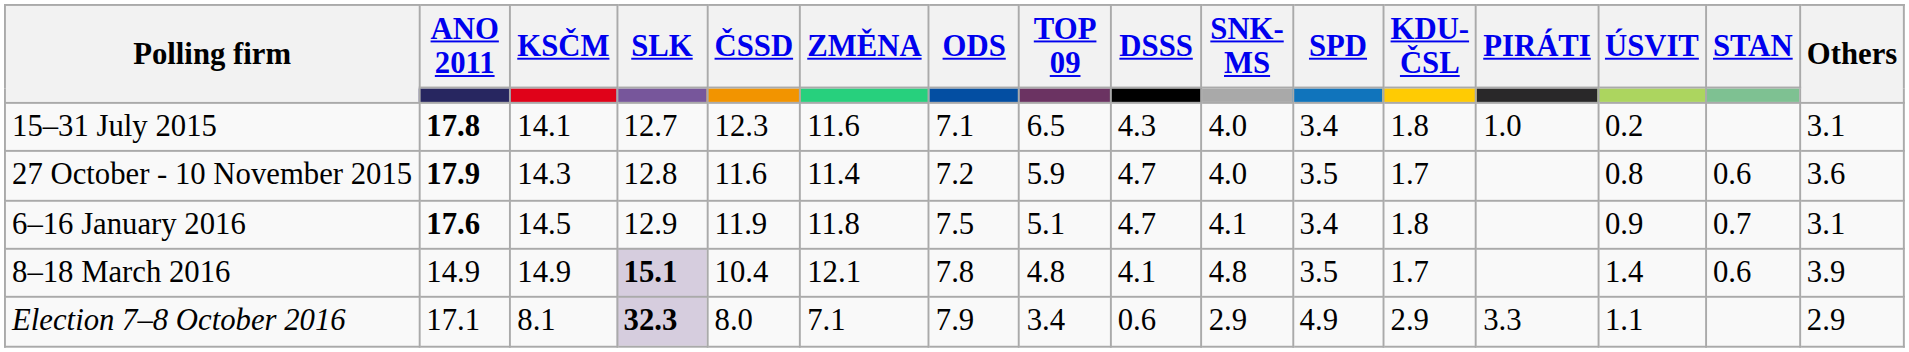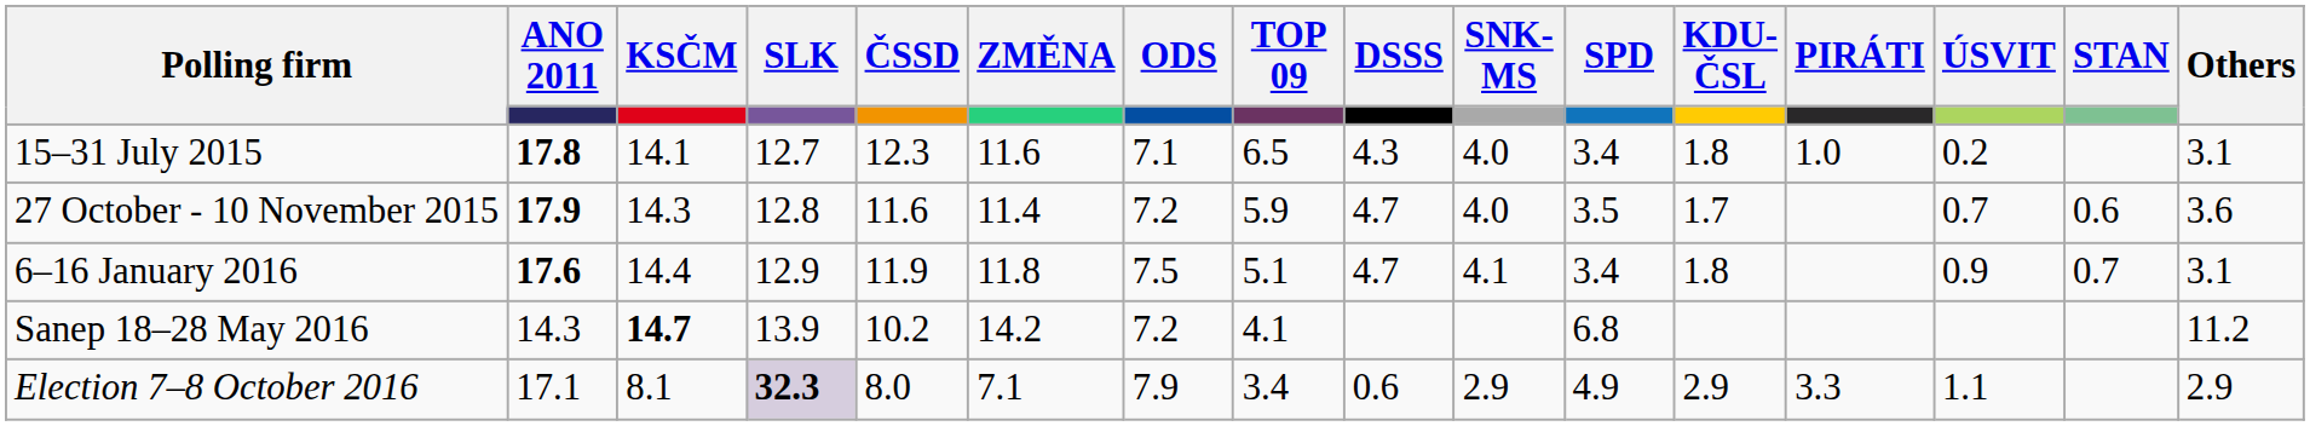 <table class="wikitable">
 <tr>
 <th rowspan="2">Polling firm</th>
 <th><a href='#'>ANO 2011</a></th>
 <th><a href='#'>KSČM</a></th>
 <th><a href='#'>SLK</a></th>
 <th><a href='#'>ČSSD</a></th>
 <th><a href='#'>ZMĚNA</a></th>
 <th><a href='#'>ODS</a></th>
 <th><a href='#'>TOP 09</a></th>
 <th><a href='#'>DSSS</a></th>
 <th><a href='#'>SNK-MS</a></th>
 <th><a href='#'>SPD</a></th>
 <th><a href='#'>KDU-ČSL</a></th>
 <th><a href='#'>PIRÁTI</a></th>
 <th><a href='#'>ÚSVIT</a></th>
 <th><a href='#'>STAN</a></th>
 <th rowspan="2">Others</th>
 </tr>
 <tr>
 <th style="background:#272660; width:40px;"></th>
 <th style="background:#E00219; width:40px;"></th>
 <th style="background:#77569B; width:40px;"></th>
 <th style="background:#F29400; width:40px;"></th>
 <th style="background:#27D07D; width:40px;"></th>
 <th style="background:#034EA2; width:40px;"></th>
 <th style="background:#6b3362; width:40px;"></th>
 <th style="background:#000000; width:40px;"></th>
 <th style="background:#A9A9A9; width:40px;"></th>
 <th style="background:#1074BC; width:40px;"></th>
 <th style="background:#FFCB03; width:40px;"></th>
 <th style="background:#292829; width:40px;"></th>
 <th style="background:#ACD55F; width:40px;"></th>
 <th style="background:#7ec192; width:40px;"></th>
 </tr>
 <tr>
 <td> 15–31 July 2015</td>
 <td><strong>17.8</strong></td>
 <td>14.1</td>
 <td>12.7</td>
 <td>12.3</td>
 <td>11.6</td>
 <td>7.1</td>
 <td>6.5</td>
 <td>4.3</td>
 <td>4.0</td>
 <td>3.4</td>
 <td>1.8</td>
 <td>1.0</td>
 <td>0.2</td>
 <td></td>
 <td>3.1</td>
 </tr>
 <tr>
 <td> 27  October - 10 November 2015</td>
 <td><strong>17.9</strong></td>
 <td>14.3</td>
 <td>12.8</td>
 <td>11.6</td>
 <td>11.4</td>
 <td>7.2</td>
 <td>5.9</td>
 <td>4.7</td>
 <td>4.0</td>
 <td>3.5</td>
 <td>1.7</td>
 <td></td>
-<td>0.8</td>
+<td>0.7</td>
 <td>0.6</td>
 <td>3.6</td>
 </tr>
 <tr>
 <td> 6–16 January 2016</td>
 <td><strong>17.6</strong></td>
-<td>14.5</td>
+<td>14.4</td>
 <td>12.9</td>
 <td>11.9</td>
 <td>11.8</td>
 <td>7.5</td>
 <td>5.1</td>
 <td>4.7</td>
 <td>4.1</td>
 <td>3.4</td>
 <td>1.8</td>
 <td></td>
 <td>0.9</td>
 <td>0.7</td>
 <td>3.1</td>
 </tr>
 <tr>
-<td> 8–18 March 2016</td>
-<td>14.9</td>
-<td>14.9</td>
-<td style="background:#D6CDDE"><strong>15.1</strong></td>
-<td>10.4</td>
-<td>12.1</td>
-<td>7.8</td>
-<td>4.8</td>
+<td>Sanep 18–28 May 2016</td>
+<td>14.3</td>
+<td><strong>14.7</strong></td>
+<td>13.9</td>
+<td>10.2</td>
+<td>14.2</td>
+<td>7.2</td>
 <td>4.1</td>
-<td>4.8</td>
-<td>3.5</td>
-<td>1.7</td>
 <td></td>
-<td>1.4</td>
-<td>0.6</td>
-<td>3.9</td>
+<td></td>
+<td>6.8</td>
+<td></td>
+<td></td>
+<td></td>
+<td></td>
+<td>11.2</td>
 </tr>
 <tr>
 <td><em>Election 7–8 October 2016</em></td>
 <td>17.1</td>
 <td>8.1</td>
 <td style="background:#D6CDDE"><strong>32.3</strong></td>
 <td>8.0</td>
 <td>7.1</td>
 <td>7.9</td>
 <td>3.4</td>
 <td>0.6</td>
 <td>2.9</td>
 <td>4.9</td>
 <td>2.9</td>
 <td>3.3</td>
 <td>1.1</td>
 <td></td>
 <td>2.9</td>
 </tr>
 </table>
